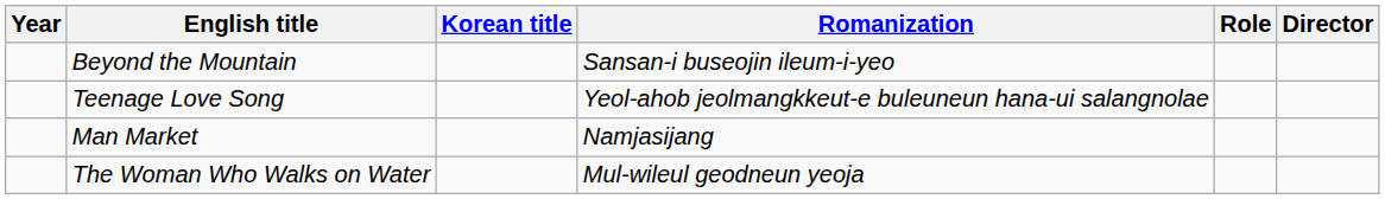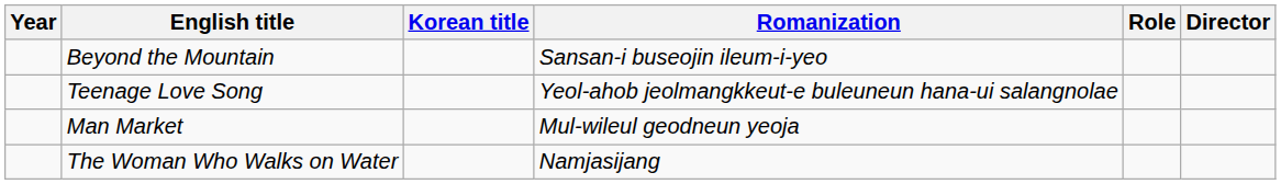 <table class="wikitable">
 <tr>
 <th>Year</th>
 <th>English title</th>
 <th><a href='#'>Korean title</a></th>
 <th><a href='#'>Romanization</a></th>
 <th>Role</th>
 <th>Director</th>
 </tr>
 <tr>
 <td></td>
 <td><em>Beyond the Mountain</em></td>
 <td></td>
 <td><em>Sansan-i buseojin ileum-i-yeo</em></td>
 <td></td>
 <td></td>
 </tr>
 <tr>
 <td></td>
 <td><em>Teenage Love Song</em></td>
 <td></td>
 <td><em>Yeol-ahob jeolmangkkeut-e buleuneun hana-ui salangnolae</em></td>
 <td></td>
 <td></td>
 </tr>
 <tr>
 <td></td>
 <td><em>Man Market</em></td>
 <td></td>
-<td><em>Namjasijang</em></td>
+<td><em>Mul-wileul geodneun yeoja</em></td>
 <td></td>
 <td></td>
 </tr>
 <tr>
 <td></td>
 <td><em>The Woman Who Walks on Water</em></td>
 <td></td>
-<td><em>Mul-wileul geodneun yeoja</em></td>
+<td><em>Namjasijang</em></td>
 <td></td>
 <td></td>
 </tr>
 </table>
